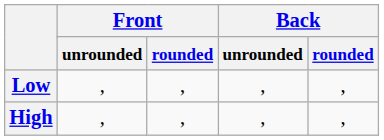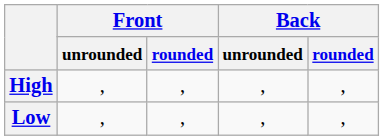 <table class="wikitable" style="text-align:center">
 <tr>
 <th rowspan="2"></th>
 <th colspan="2"><a href='#'>Front</a></th>
 <th colspan="2"><a href='#'>Back</a></th>
 </tr>
 <tr>
 <th><small>unrounded</small></th>
 <th><small><a href='#'>rounded</a></small></th>
 <th><small>unrounded</small></th>
 <th><small><a href='#'>rounded</a></small></th>
 </tr>
 <tr>
+<th><a href='#'>High</a></th>
+<td>, </td>
+<td>, </td>
+<td>, </td>
+<td>, </td>
+</tr>
+<tr>
 <th><a href='#'>Low</a></th>
 <td>, </td>
 <td>, </td>
 <td>, </td>
 <td>, </td>
 </tr>
-<tr>
-<th><a href='#'>High</a></th>
-<td>, </td>
-<td>, </td>
-<td>, </td>
-<td>, </td>
-</tr>
 </table>
